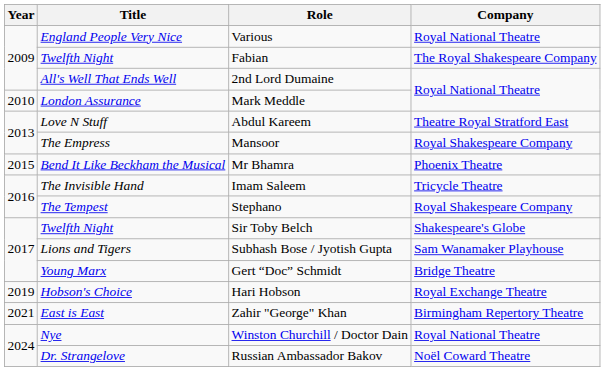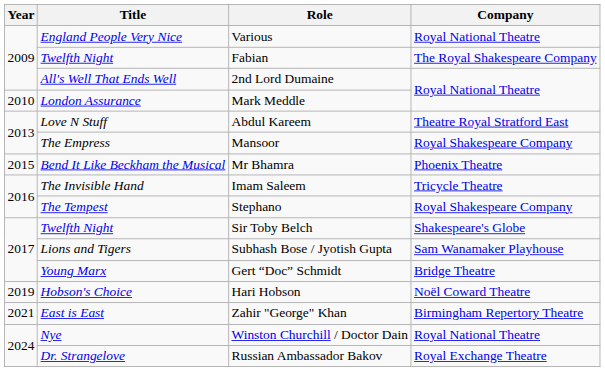 <table class="wikitable">
 <tr style="text-align:center;">
 <th>Year</th>
 <th>Title</th>
 <th>Role</th>
 <th>Company</th>
 </tr>
 <tr>
 <td rowspan=3>2009</td>
 <td><em><a href='#'>England People Very Nice</a></em></td>
 <td>Various</td>
 <td><a href='#'>Royal National Theatre</a></td>
 </tr>
 <tr>
 <td><em><a href='#'>Twelfth Night</a></em></td>
 <td>Fabian</td>
 <td><a href='#'>The Royal Shakespeare Company</a></td>
 </tr>
 <tr>
 <td><em><a href='#'>All's Well That Ends Well</a></em></td>
 <td>2nd Lord Dumaine</td>
 <td rowspan=2><a href='#'>Royal National Theatre</a></td>
 </tr>
 <tr>
 <td>2010</td>
 <td><em><a href='#'>London Assurance</a></em></td>
 <td>Mark Meddle</td>
 </tr>
 <tr>
 <td rowspan=2>2013</td>
 <td><em>Love N Stuff</em></td>
 <td>Abdul Kareem</td>
 <td><a href='#'>Theatre Royal Stratford East</a></td>
 </tr>
 <tr>
 <td><em>The Empress</em></td>
 <td>Mansoor</td>
 <td><a href='#'>Royal Shakespeare Company</a></td>
 </tr>
 <tr>
 <td>2015</td>
 <td><em><a href='#'>Bend It Like Beckham the Musical</a></em></td>
 <td>Mr Bhamra</td>
 <td><a href='#'>Phoenix Theatre</a></td>
 </tr>
 <tr>
 <td rowspan=2>2016</td>
 <td><em>The Invisible Hand</em></td>
 <td>Imam Saleem</td>
 <td><a href='#'>Tricycle Theatre</a></td>
 </tr>
 <tr>
 <td><em><a href='#'>The Tempest</a></em></td>
 <td>Stephano</td>
 <td><a href='#'>Royal Shakespeare Company</a></td>
 </tr>
 <tr>
 <td rowspan=3>2017</td>
 <td><em><a href='#'>Twelfth Night</a></em></td>
 <td>Sir Toby Belch</td>
 <td><a href='#'>Shakespeare's Globe</a></td>
 </tr>
 <tr>
 <td><em>Lions and Tigers</em></td>
 <td>Subhash Bose / Jyotish Gupta</td>
 <td><a href='#'>Sam Wanamaker Playhouse</a></td>
 </tr>
 <tr>
 <td><em><a href='#'>Young Marx</a></em></td>
 <td>Gert “Doc” Schmidt</td>
 <td><a href='#'>Bridge Theatre</a></td>
 </tr>
 <tr>
 <td>2019</td>
 <td><em><a href='#'>Hobson's Choice</a></em></td>
 <td>Hari Hobson</td>
-<td><a href='#'>Royal Exchange Theatre</a></td>
+<td><a href='#'>Noël Coward Theatre</a></td>
 </tr>
 <tr>
 <td>2021</td>
 <td><em><a href='#'>East is East</a></em></td>
 <td>Zahir "George" Khan</td>
 <td><a href='#'>Birmingham Repertory Theatre</a></td>
 </tr>
 <tr>
 <td rowspan="2">2024</td>
 <td><em><a href='#'>Nye</a></em></td>
 <td><a href='#'>Winston Churchill</a> / Doctor Dain</td>
 <td><a href='#'>Royal National Theatre</a></td>
 </tr>
 <tr>
 <td><a href='#'><em>Dr. Strangelove</em></a></td>
 <td>Russian Ambassador Bakov</td>
-<td><a href='#'>Noël Coward Theatre</a></td>
+<td><a href='#'>Royal Exchange Theatre</a></td>
 </tr>
 </table>
